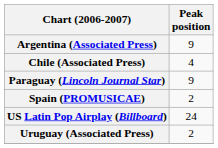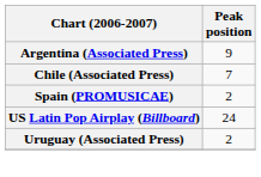 <table class="wikitable sortable plainrowheaders" style="text-align:center">
 <tr>
 <th scope="col">Chart (2006-2007)</th>
 <th scope="col">Peak<br>position</th>
 </tr>
 <tr>
 <th scope="row">Argentina (<a href='#'>Associated Press</a>)</th>
 <td align="center">9</td>
 </tr>
 <tr>
 <th scope="row">Chile (Associated Press)</th>
-<td align="center">4</td>
-</tr>
-<tr>
-<th scope="row">Paraguay (<em><a href='#'>Lincoln Journal Star</a></em>)</th>
-<td align="center">9</td>
+<td align="center">7</td>
 </tr>
 <tr>
 <th scope="row">Spain (<a href='#'>PROMUSICAE</a>)</th>
 <td align="center">2</td>
 </tr>
 <tr>
 <th scope="row">US <a href='#'>Latin Pop Airplay</a> (<em><a href='#'>Billboard</a></em>)</th>
 <td align="center">24</td>
 </tr>
 <tr>
 <th scope="row">Uruguay (Associated Press)</th>
 <td align="center">2</td>
 </tr>
 <tr>
 </tr>
 </table>
